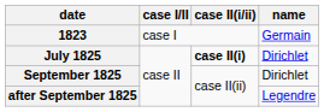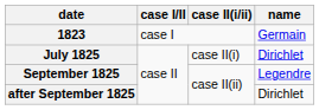 <table class="wikitable">
 <tr>
 <th>date</th>
 <th>case I/II</th>
 <th>case II(i/ii)</th>
 <th>name</th>
 </tr>
 <tr>
 <th>1823</th>
 <td colspan="2">case I</td>
 <td><a href='#'>Germain</a></td>
 </tr>
 <tr>
 <th>July 1825</th>
 <td rowspan="3">case II</td>
-<td><strong>case II(i)</strong></td>
+<td>case II(i)</td>
 <td><a href='#'>Dirichlet</a></td>
 </tr>
 <tr>
 <th>September 1825</th>
 <td rowspan="2">case II(ii)</td>
-<td>Dirichlet</td>
+<td><a href='#'>Legendre</a></td>
 </tr>
 <tr>
 <th>after September 1825</th>
-<td><a href='#'>Legendre</a></td>
+<td>Dirichlet</td>
 </tr>
 </table>
